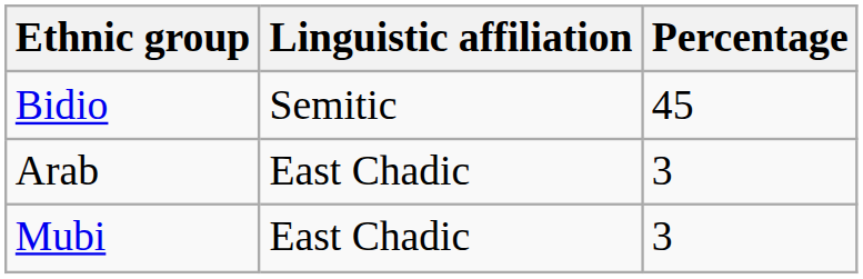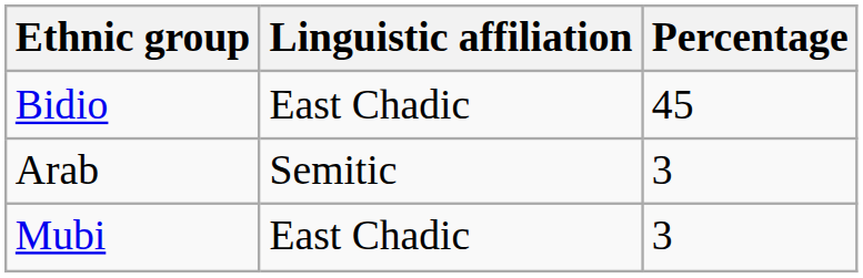 <table class="wikitable">
 <tr>
 <th>Ethnic group</th>
 <th>Linguistic affiliation</th>
 <th>Percentage</th>
 </tr>
 <tr>
 <td><a href='#'>Bidio</a></td>
-<td>Semitic</td>
+<td>East Chadic</td>
 <td>45</td>
 </tr>
 <tr>
 <td>Arab</td>
-<td>East Chadic</td>
+<td>Semitic</td>
 <td>3</td>
 </tr>
 <tr>
 <td><a href='#'>Mubi</a></td>
 <td>East Chadic</td>
 <td>3</td>
 </tr>
 </table>
